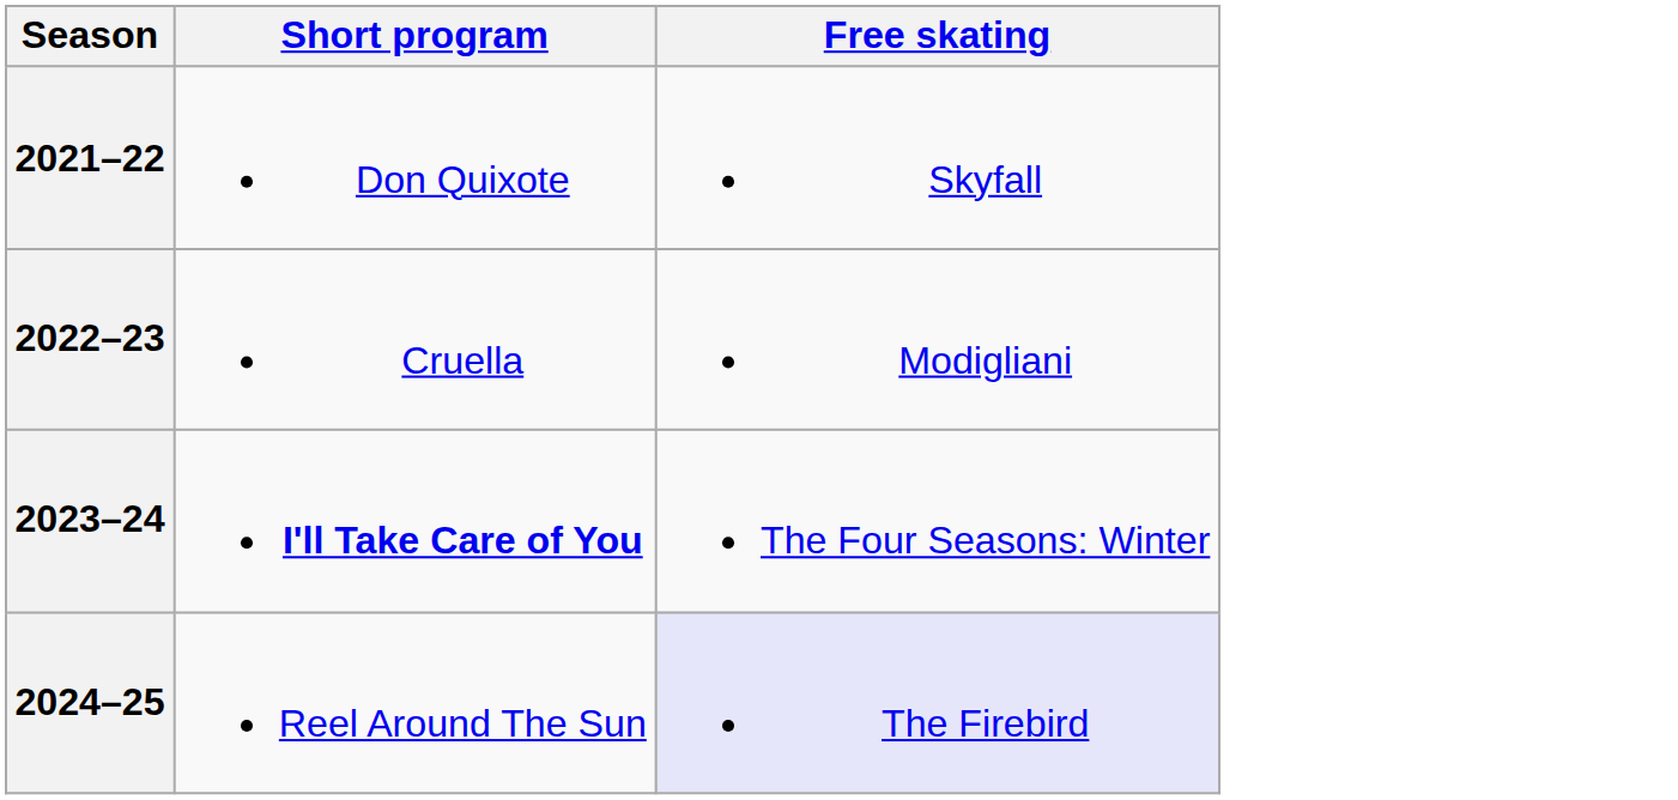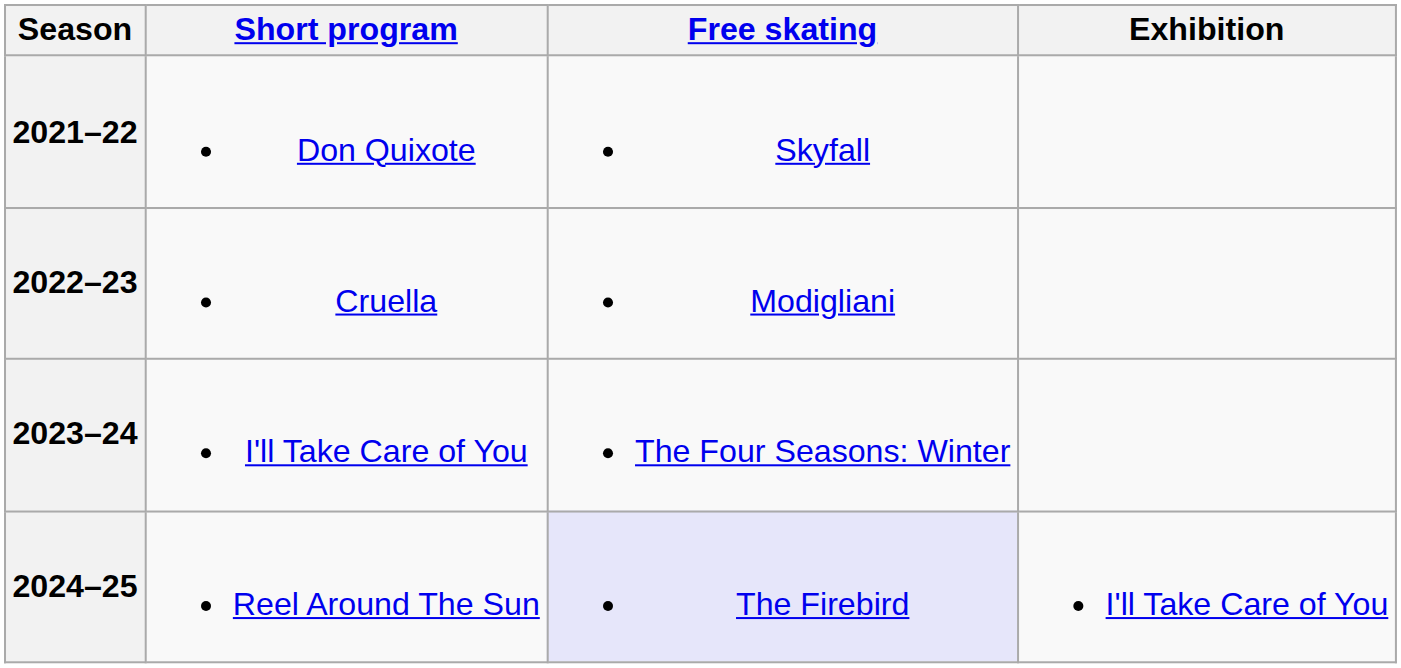 <table class="wikitable" style="text-align:center">
 <tr>
 <th>Season</th>
 <th><a href='#'>Short program</a></th>
 <th><a href='#'>Free skating</a></th>
+<th>Exhibition</th>
 </tr>
 <tr>
 <th>2021–22 <br> </th>
 <td><br><ul><li><a href='#'>Don Quixote</a> <br> </li></ul></td>
 <td><br><ul><li><a href='#'>Skyfall</a> <br> </li></ul></td>
+<td></td>
 </tr>
 <tr>
 <th>2022–23 <br> </th>
 <td><br><ul><li><a href='#'>Cruella</a> <br> </li></ul></td>
 <td><br><ul><li><a href='#'>Modigliani</a> <br> </li></ul></td>
+<td></td>
 </tr>
 <tr>
 <th>2023–24 <br> </th>
-<td><strong><br><ul><li><a href='#'>I'll Take Care of You</a> <br> </li></ul></strong></td>
+<td><br><ul><li><a href='#'>I'll Take Care of You</a> <br> </li></ul></td>
 <td><br><ul><li><a href='#'>The Four Seasons: Winter</a> <br> </li></ul></td>
+<td></td>
 </tr>
 <tr>
 <th>2024–25 <br> </th>
 <td><br><ul><li><a href='#'>Reel Around The Sun</a> <br></li></ul></td>
 <td style="background: lavender;"><br><ul><li><a href='#'>The Firebird</a> <br> </li></ul></td>
+<td><br><ul><li><a href='#'>I'll Take Care of You</a> <br> </li></ul></td>
 </tr>
 </table>
